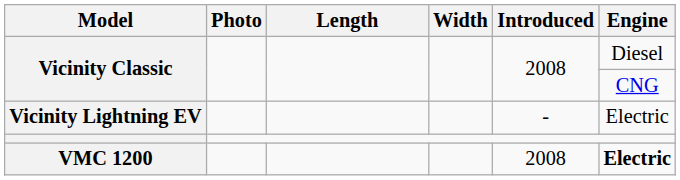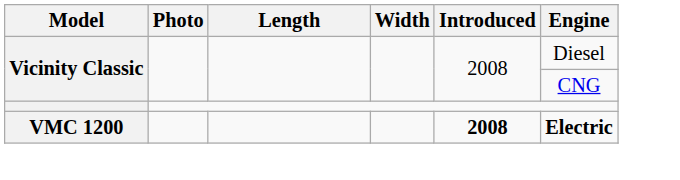 <table class="wikitable" style="text-align: center;">
 <tr>
 <th>Model</th>
 <th>Photo</th>
 <th style="width:7.5em;">Length</th>
 <th>Width</th>
 <th>Introduced</th>
 <th>Engine</th>
 </tr>
 <tr>
 <th rowspan="2">Vicinity Classic</th>
 <td rowspan="2"></td>
 <td rowspan="2"></td>
 <td rowspan="2"></td>
 <td rowspan="2">2008</td>
 <td>Diesel</td>
 </tr>
 <tr>
 <td><a href='#'>CNG</a></td>
 </tr>
 <tr>
-<th>Vicinity Lightning EV</th>
-<td></td>
-<td></td>
-<td></td>
-<td>-</td>
-<td>Electric</td>
-</tr>
-<tr>
 <th></th>
 </tr>
 <tr>
 <th>VMC 1200</th>
 <td></td>
 <td></td>
 <td></td>
-<td>2008</td>
+<td><strong>2008</strong></td>
 <td><strong>Electric</strong></td>
 </tr>
 </table>
